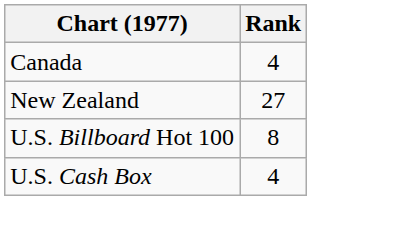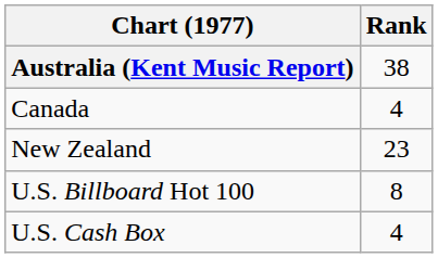 <table class="wikitable sortable">
 <tr>
 <th align="left">Chart (1977)</th>
 <th style="text-align:center;">Rank</th>
+</tr>
+<tr>
+<th scope="row">Australia (<a href='#'>Kent Music Report</a>)</th>
+<td style="text-align:center;">38</td>
 </tr>
 <tr>
 <td>Canada</td>
 <td style="text-align:center;">4</td>
 </tr>
 <tr>
 <td>New Zealand</td>
-<td style="text-align:center;">27</td>
+<td style="text-align:center;">23</td>
 </tr>
 <tr>
 <td>U.S. <em>Billboard</em> Hot 100</td>
 <td style="text-align:center;">8</td>
 </tr>
 <tr>
 <td>U.S. <em>Cash Box</em></td>
 <td style="text-align:center;">4</td>
 </tr>
 </table>
